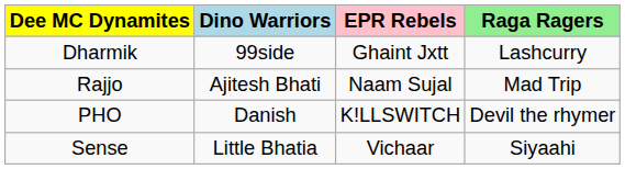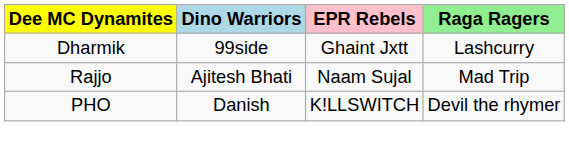 <table class="wikitable" style="text-align:center">
 <tr>
 <td bgcolor="yellow"><strong>Dee MC Dynamites</strong></td>
 <td bgcolor="lightblue"><strong>Dino Warriors</strong></td>
 <td bgcolor="pink"><strong>EPR Rebels</strong></td>
 <td bgcolor="lightgreen"><strong>Raga Ragers</strong></td>
 </tr>
 <tr>
 <td>Dharmik</td>
 <td>99side</td>
 <td>Ghaint Jxtt</td>
 <td>Lashcurry</td>
 </tr>
 <tr>
 <td>Rajjo</td>
 <td>Ajitesh Bhati</td>
 <td>Naam Sujal</td>
 <td>Mad Trip</td>
 </tr>
 <tr>
 <td>PHO</td>
 <td>Danish</td>
 <td>K!LLSWITCH</td>
 <td>Devil the rhymer</td>
 </tr>
-<tr>
-<td>Sense</td>
-<td>Little Bhatia</td>
-<td>Vichaar</td>
-<td>Siyaahi</td>
-</tr>
 </table>
